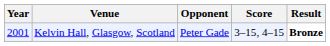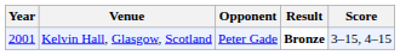 <table class="sortable wikitable" style="font-size: 90%;">
 <tr>
 <th>Year</th>
 <th>Venue</th>
 <th>Opponent</th>
+<th>Result</th>
 <th>Score</th>
-<th>Result</th>
 </tr>
 <tr style="background:#ECF2FF">
 <td align="center"><a href='#'>2001</a></td>
 <td align="left"><a href='#'>Kelvin Hall</a>, <a href='#'>Glasgow</a>, <a href='#'>Scotland</a></td>
 <td align="left"> <a href='#'>Peter Gade</a></td>
+<td style="text-align:left; background:white"> <strong>Bronze</strong></td>
 <td align="left">3–15, 4–15</td>
-<td style="text-align:left; background:white"> <strong>Bronze</strong></td>
 </tr>
 </table>
